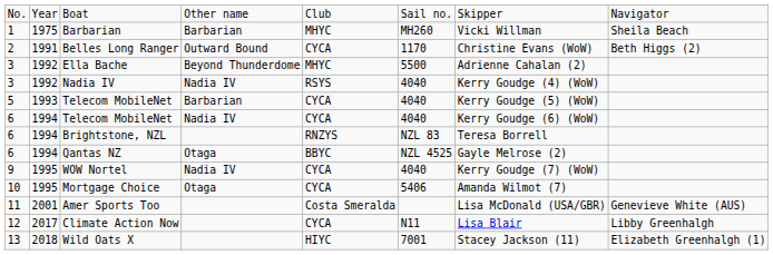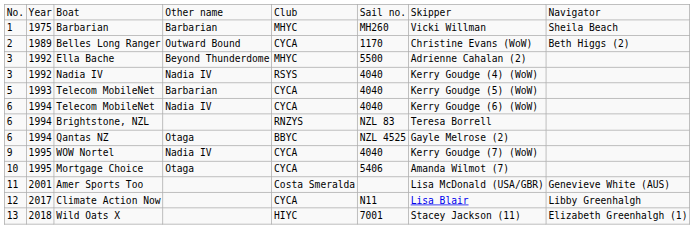 <table class="wikitable">
 <tr>
 <td>No.</td>
 <td>Year</td>
 <td>Boat</td>
 <td>Other name</td>
 <td>Club</td>
 <td>Sail no.</td>
 <td>Skipper</td>
 <td>Navigator</td>
 </tr>
 <tr>
 <td>1</td>
 <td>1975</td>
 <td>Barbarian</td>
 <td>Barbarian</td>
 <td>MHYC</td>
 <td>MH260</td>
 <td>Vicki Willman</td>
 <td>Sheila Beach</td>
 </tr>
 <tr>
 <td>2</td>
-<td>1991</td>
+<td>1989</td>
 <td>Belles Long Ranger</td>
 <td>Outward Bound</td>
 <td>CYCA</td>
 <td>1170</td>
 <td>Christine Evans (WoW)</td>
 <td>Beth Higgs (2)</td>
 </tr>
 <tr>
 <td>3</td>
 <td>1992</td>
 <td>Ella Bache</td>
 <td>Beyond Thunderdome</td>
 <td>MHYC</td>
 <td>5500</td>
 <td>Adrienne Cahalan (2)</td>
 <td></td>
 </tr>
 <tr>
 <td>3</td>
 <td>1992</td>
 <td>Nadia IV</td>
 <td>Nadia IV</td>
 <td>RSYS</td>
 <td>4040</td>
 <td>Kerry Goudge (4) (WoW)</td>
 <td></td>
 </tr>
 <tr>
 <td>5</td>
 <td>1993</td>
 <td>Telecom MobileNet</td>
 <td>Barbarian</td>
 <td>CYCA</td>
 <td>4040</td>
 <td>Kerry Goudge (5) (WoW)</td>
 <td></td>
 </tr>
 <tr>
 <td>6</td>
 <td>1994</td>
 <td>Telecom MobileNet</td>
 <td>Nadia IV</td>
 <td>CYCA</td>
 <td>4040</td>
 <td>Kerry Goudge (6) (WoW)</td>
 <td></td>
 </tr>
 <tr>
 <td>6</td>
 <td>1994</td>
 <td>Brightstone, NZL</td>
 <td></td>
 <td>RNZYS</td>
 <td>NZL 83</td>
 <td>Teresa Borrell</td>
 <td></td>
 </tr>
 <tr>
 <td>6</td>
 <td>1994</td>
 <td>Qantas NZ</td>
 <td>Otaga</td>
 <td>BBYC</td>
 <td>NZL 4525</td>
 <td>Gayle Melrose (2)</td>
 <td></td>
 </tr>
 <tr>
 <td>9</td>
 <td>1995</td>
 <td>WOW Nortel</td>
 <td>Nadia IV</td>
 <td>CYCA</td>
 <td>4040</td>
 <td>Kerry Goudge (7) (WoW)</td>
 <td></td>
 </tr>
 <tr>
 <td>10</td>
 <td>1995</td>
 <td>Mortgage Choice</td>
 <td>Otaga</td>
 <td>CYCA</td>
 <td>5406</td>
 <td>Amanda Wilmot (7)</td>
 <td></td>
 </tr>
 <tr>
 <td>11</td>
 <td>2001</td>
 <td>Amer Sports Too</td>
 <td></td>
 <td>Costa Smeralda</td>
 <td></td>
 <td>Lisa McDonald (USA/GBR)</td>
 <td>Genevieve White (AUS)</td>
 </tr>
 <tr>
 <td>12</td>
 <td>2017</td>
 <td>Climate Action Now</td>
 <td></td>
 <td>CYCA</td>
 <td>N11</td>
 <td><a href='#'>Lisa Blair</a></td>
 <td>Libby Greenhalgh</td>
 </tr>
 <tr>
 <td>13</td>
 <td>2018</td>
 <td>Wild Oats X</td>
 <td></td>
 <td>HIYC</td>
 <td>7001</td>
 <td>Stacey Jackson (11)</td>
 <td>Elizabeth Greenhalgh (1)</td>
 </tr>
 </table>
